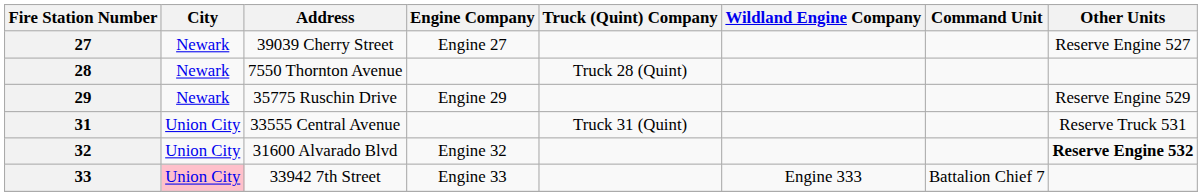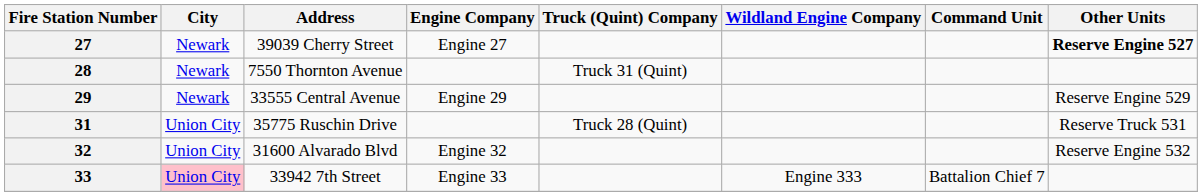 <table class="wikitable" style="text-align: center;">
 <tr>
 <th>Fire Station Number</th>
 <th>City</th>
 <th>Address</th>
 <th>Engine Company</th>
 <th>Truck (Quint) Company</th>
 <th><a href='#'>Wildland Engine</a> Company</th>
 <th>Command Unit</th>
 <th>Other Units</th>
 </tr>
 <tr>
 <th>27</th>
 <td><a href='#'>Newark</a></td>
 <td>39039 Cherry Street</td>
 <td>Engine 27</td>
 <td></td>
 <td></td>
 <td></td>
-<td>Reserve Engine 527</td>
+<td><strong>Reserve Engine 527</strong></td>
 </tr>
 <tr>
 <th>28</th>
 <td><a href='#'>Newark</a></td>
 <td>7550 Thornton Avenue</td>
 <td></td>
-<td>Truck 28 (Quint)</td>
+<td>Truck 31 (Quint)</td>
 <td></td>
 <td></td>
 <td></td>
 </tr>
 <tr>
 <th>29</th>
 <td><a href='#'>Newark</a></td>
-<td>35775 Ruschin Drive</td>
+<td>33555 Central Avenue</td>
 <td>Engine 29</td>
 <td></td>
 <td></td>
 <td></td>
 <td>Reserve Engine 529</td>
 </tr>
 <tr>
 <th>31</th>
 <td><a href='#'>Union City</a></td>
-<td>33555 Central Avenue</td>
+<td>35775 Ruschin Drive</td>
 <td></td>
-<td>Truck 31 (Quint)</td>
+<td>Truck 28 (Quint)</td>
 <td></td>
 <td></td>
 <td>Reserve Truck 531</td>
 </tr>
 <tr>
 <th>32</th>
 <td><a href='#'>Union City</a></td>
 <td>31600 Alvarado Blvd</td>
 <td>Engine 32</td>
 <td></td>
 <td></td>
 <td></td>
-<td><strong>Reserve Engine 532</strong></td>
+<td>Reserve Engine 532</td>
 </tr>
 <tr>
 <th>33</th>
 <td style="background: pink;"><a href='#'>Union City</a></td>
 <td>33942 7th Street</td>
 <td>Engine 33</td>
 <td></td>
 <td>Engine 333</td>
 <td>Battalion Chief 7</td>
 <td></td>
 </tr>
 <tr>
 </tr>
 </table>
